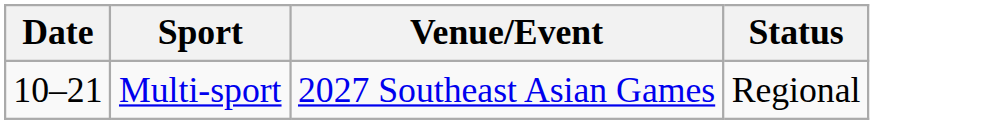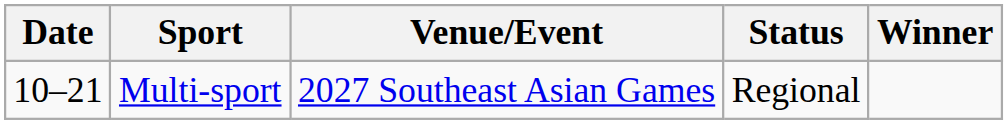 <table class="wikitable source">
 <tr>
 <th>Date</th>
 <th>Sport</th>
 <th>Venue/Event</th>
 <th>Status</th>
+<th>Winner</th>
 </tr>
 <tr>
 <td>10–21</td>
 <td><a href='#'>Multi-sport</a></td>
 <td> <a href='#'>2027 Southeast Asian Games</a></td>
 <td>Regional</td>
+<td></td>
 </tr>
 </table>
